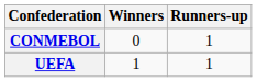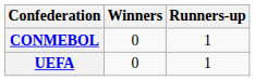 <table class="wikitable plainrowheaders sortable" style="text-align:center">
 <tr>
 <th>Confederation</th>
 <th>Winners</th>
 <th>Runners-up</th>
 </tr>
 <tr>
 <th scope="row"><a href='#'>CONMEBOL</a></th>
 <td>0</td>
 <td>1</td>
 </tr>
 <tr>
 <th scope="row"><a href='#'>UEFA</a></th>
-<td>1</td>
+<td>0</td>
 <td>1</td>
 </tr>
 </table>
